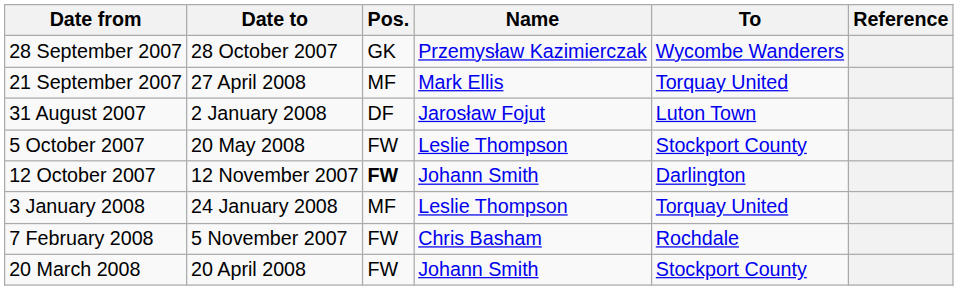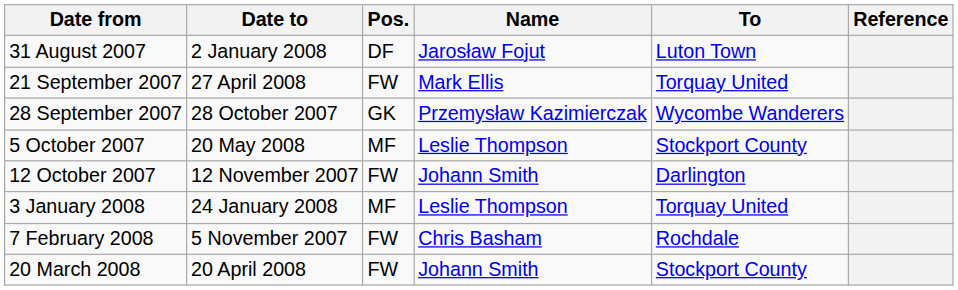 <table class="wikitable">
 <tr>
 <th>Date from</th>
 <th>Date to</th>
 <th>Pos.</th>
 <th>Name</th>
 <th>To</th>
 <th>Reference</th>
 </tr>
 <tr>
+<td>31 August 2007</td>
+<td>2 January 2008</td>
+<td>DF</td>
+<td> <a href='#'>Jarosław Fojut</a></td>
+<td> <a href='#'>Luton Town</a></td>
+<th></th>
+</tr>
+<tr>
+<td>21 September 2007</td>
+<td>27 April 2008</td>
+<td>FW</td>
+<td> <a href='#'>Mark Ellis</a></td>
+<td> <a href='#'>Torquay United</a></td>
+<th></th>
+</tr>
+<tr>
 <td>28 September 2007</td>
 <td>28 October 2007</td>
 <td>GK</td>
 <td> <a href='#'>Przemysław Kazimierczak</a></td>
 <td> <a href='#'>Wycombe Wanderers</a></td>
 <th></th>
 </tr>
 <tr>
-<td>21 September 2007</td>
-<td>27 April 2008</td>
-<td>MF</td>
-<td> <a href='#'>Mark Ellis</a></td>
-<td> <a href='#'>Torquay United</a></td>
-<th></th>
-</tr>
-<tr>
-<td>31 August 2007</td>
-<td>2 January 2008</td>
-<td>DF</td>
-<td> <a href='#'>Jarosław Fojut</a></td>
-<td> <a href='#'>Luton Town</a></td>
-<th></th>
-</tr>
-<tr>
 <td>5 October 2007</td>
 <td>20 May 2008</td>
-<td>FW</td>
+<td>MF</td>
 <td> <a href='#'>Leslie Thompson</a></td>
 <td> <a href='#'>Stockport County</a></td>
 <th></th>
 </tr>
 <tr>
 <td>12 October 2007</td>
 <td>12 November 2007</td>
-<td><strong>FW</strong></td>
+<td>FW</td>
 <td> <a href='#'>Johann Smith</a></td>
 <td> <a href='#'>Darlington</a></td>
 <th></th>
 </tr>
 <tr>
 <td>3 January 2008</td>
 <td>24 January 2008</td>
 <td>MF</td>
 <td> <a href='#'>Leslie Thompson</a></td>
 <td> <a href='#'>Torquay United</a></td>
 <th></th>
 </tr>
 <tr>
 <td>7 February 2008</td>
 <td>5 November 2007</td>
 <td>FW</td>
 <td> <a href='#'>Chris Basham</a></td>
 <td> <a href='#'>Rochdale</a></td>
 <th></th>
 </tr>
 <tr>
 <td>20 March 2008</td>
 <td>20 April 2008</td>
 <td>FW</td>
 <td> <a href='#'>Johann Smith</a></td>
 <td> <a href='#'>Stockport County</a></td>
 <th></th>
 </tr>
 </table>
